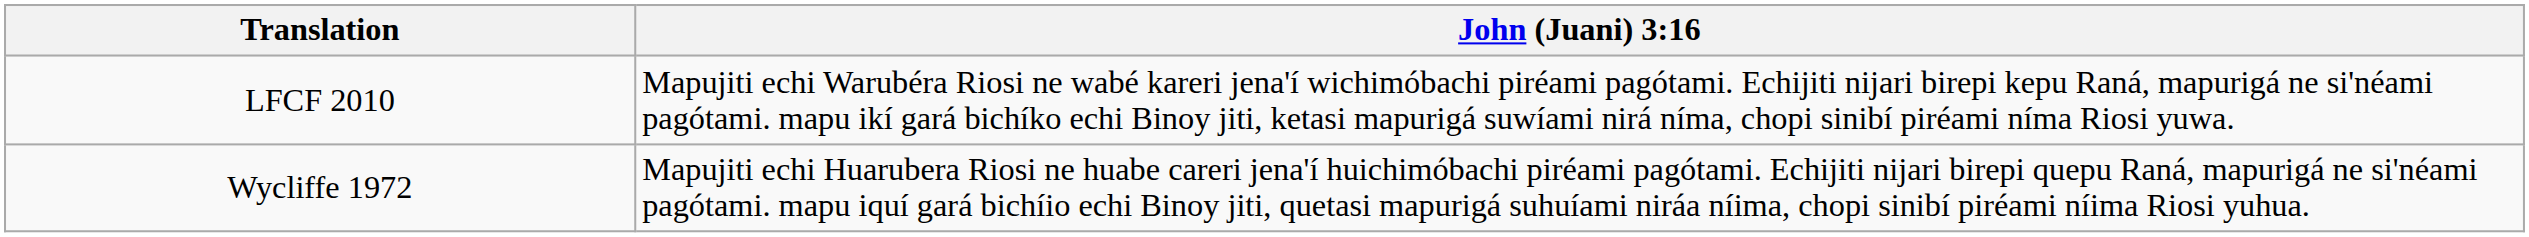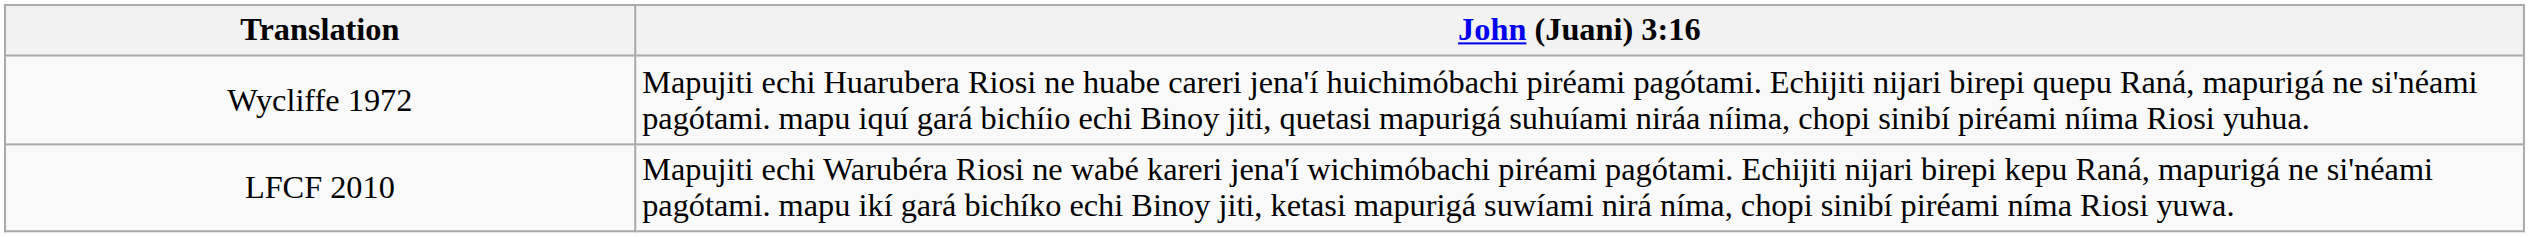 <table class="wikitable">
 <tr>
 <th align="center" width="25%">Translation</th>
 <th><a href='#'>John</a> (Juani) 3:16</th>
 </tr>
 <tr>
+<td align="center">Wycliffe 1972</td>
+<td>Mapujiti echi Huarubera Riosi ne huabe careri jena'í huichimóbachi piréami pagótami. Echijiti nijari birepi quepu Raná, mapurigá ne si'néami pagótami. mapu iquí gará bichíio echi Binoy jiti, quetasi mapurigá suhuíami niráa níima, chopi sinibí piréami níima Riosi yuhua.</td>
+</tr>
+<tr>
 <td align="center">LFCF 2010</td>
 <td>Mapujiti echi Warubéra Riosi ne wabé kareri jena'í wichimóbachi piréami pagótami. Echijiti nijari birepi kepu Raná, mapurigá ne si'néami pagótami. mapu ikí gará bichíko echi Binoy jiti, ketasi mapurigá suwíami nirá níma, chopi sinibí piréami níma Riosi yuwa.</td>
 </tr>
-<tr>
-<td align="center">Wycliffe 1972</td>
-<td>Mapujiti echi Huarubera Riosi ne huabe careri jena'í huichimóbachi piréami pagótami. Echijiti nijari birepi quepu Raná, mapurigá ne si'néami pagótami. mapu iquí gará bichíio echi Binoy jiti, quetasi mapurigá suhuíami niráa níima, chopi sinibí piréami níima Riosi yuhua.</td>
-</tr>
 </table>
